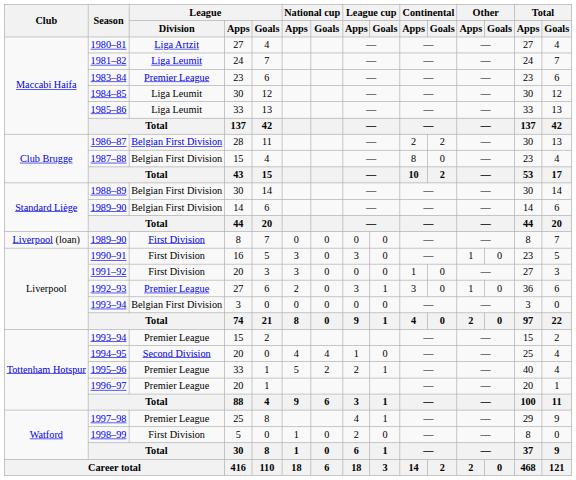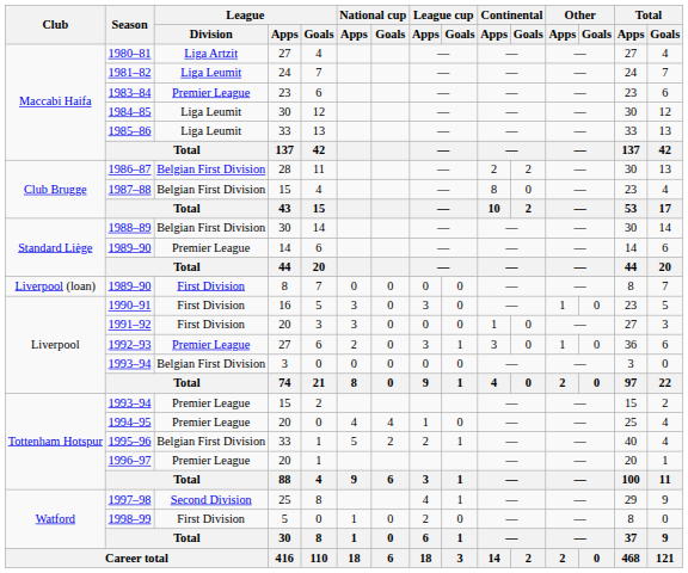 <table class=wikitable style=text-align:center>
 <tr>
 <th rowspan=2>Club</th>
 <th rowspan=2>Season</th>
 <th colspan=3>League</th>
 <th colspan=2>National cup</th>
 <th colspan=2>League cup</th>
 <th colspan=2>Continental</th>
 <th colspan=2>Other</th>
 <th colspan=2>Total</th>
 </tr>
 <tr>
 <th>Division</th>
 <th>Apps</th>
 <th>Goals</th>
 <th>Apps</th>
 <th>Goals</th>
 <th>Apps</th>
 <th>Goals</th>
 <th>Apps</th>
 <th>Goals</th>
 <th>Apps</th>
 <th>Goals</th>
 <th>Apps</th>
 <th>Goals</th>
 </tr>
 <tr>
 <td rowspan=6><a href='#'>Maccabi Haifa</a></td>
 <td><a href='#'>1980–81</a></td>
 <td><a href='#'>Liga Artzit</a></td>
 <td>27</td>
 <td>4</td>
 <td></td>
 <td></td>
 <td colspan=2>—</td>
 <td colspan=2>—</td>
 <td colspan=2>—</td>
 <td>27</td>
 <td>4</td>
 </tr>
 <tr>
 <td><a href='#'>1981–82</a></td>
 <td><a href='#'>Liga Leumit</a></td>
 <td>24</td>
 <td>7</td>
 <td></td>
 <td></td>
 <td colspan=2>—</td>
 <td colspan=2>—</td>
 <td colspan=2>—</td>
 <td>24</td>
 <td>7</td>
 </tr>
 <tr>
 <td><a href='#'>1983–84</a></td>
 <td><a href='#'>Premier League</a></td>
 <td>23</td>
 <td>6</td>
 <td></td>
 <td></td>
 <td colspan=2>—</td>
 <td colspan=2>—</td>
 <td colspan=2>—</td>
 <td>23</td>
 <td>6</td>
 </tr>
 <tr>
 <td><a href='#'>1984–85</a></td>
 <td>Liga Leumit</td>
 <td>30</td>
 <td>12</td>
 <td></td>
 <td></td>
 <td colspan=2>—</td>
 <td colspan=2>—</td>
 <td colspan=2>—</td>
 <td>30</td>
 <td>12</td>
 </tr>
 <tr>
 <td><a href='#'>1985–86</a></td>
 <td>Liga Leumit</td>
 <td>33</td>
 <td>13</td>
 <td></td>
 <td></td>
 <td colspan=2>—</td>
 <td colspan=2>—</td>
 <td colspan=2>—</td>
 <td>33</td>
 <td>13</td>
 </tr>
 <tr>
 <th colspan="2">Total</th>
 <th>137</th>
 <th>42</th>
 <th></th>
 <th></th>
 <th colspan=2>—</th>
 <th colspan=2>—</th>
 <th colspan=2>—</th>
 <th>137</th>
 <th>42</th>
 </tr>
 <tr>
 <td rowspan=3><a href='#'>Club Brugge</a></td>
 <td><a href='#'>1986–87</a></td>
 <td><a href='#'>Belgian First Division</a></td>
 <td>28</td>
 <td>11</td>
 <td></td>
 <td></td>
 <td colspan=2>—</td>
 <td>2</td>
 <td>2</td>
 <td colspan=2>—</td>
 <td>30</td>
 <td>13</td>
 </tr>
 <tr>
 <td><a href='#'>1987–88</a></td>
 <td>Belgian First Division</td>
 <td>15</td>
 <td>4</td>
 <td></td>
 <td></td>
 <td colspan=2>—</td>
 <td>8</td>
 <td>0</td>
 <td colspan=2>—</td>
 <td>23</td>
 <td>4</td>
 </tr>
 <tr>
 <th colspan="2">Total</th>
 <th>43</th>
 <th>15</th>
 <th></th>
 <th></th>
 <th colspan=2>—</th>
 <th>10</th>
 <th>2</th>
 <th colspan=2>—</th>
 <th>53</th>
 <th>17</th>
 </tr>
 <tr>
 <td rowspan=3><a href='#'>Standard Liège</a></td>
 <td><a href='#'>1988–89</a></td>
 <td>Belgian First Division</td>
 <td>30</td>
 <td>14</td>
 <td></td>
 <td></td>
 <td colspan=2>—</td>
 <td colspan=2>—</td>
 <td colspan=2>—</td>
 <td>30</td>
 <td>14</td>
 </tr>
 <tr>
 <td><a href='#'>1989–90</a></td>
-<td>Belgian First Division</td>
+<td>Premier League</td>
 <td>14</td>
 <td>6</td>
 <td></td>
 <td></td>
 <td colspan=2>—</td>
 <td colspan=2>—</td>
 <td colspan=2>—</td>
 <td>14</td>
 <td>6</td>
 </tr>
 <tr>
 <th colspan="2">Total</th>
 <th>44</th>
 <th>20</th>
 <th></th>
 <th></th>
 <th colspan=2>—</th>
 <th colspan=2>—</th>
 <th colspan=2>—</th>
 <th>44</th>
 <th>20</th>
 </tr>
 <tr>
 <td><a href='#'>Liverpool</a> (loan)</td>
 <td><a href='#'>1989–90</a></td>
 <td><a href='#'>First Division</a></td>
 <td>8</td>
 <td>7</td>
 <td>0</td>
 <td>0</td>
 <td>0</td>
 <td>0</td>
 <td colspan=2>—</td>
 <td colspan=2>—</td>
 <td>8</td>
 <td>7</td>
 </tr>
 <tr>
 <td rowspan=5>Liverpool</td>
 <td><a href='#'>1990–91</a></td>
 <td>First Division</td>
 <td>16</td>
 <td>5</td>
 <td>3</td>
 <td>0</td>
 <td>3</td>
 <td>0</td>
 <td colspan=2>—</td>
 <td>1</td>
 <td>0</td>
 <td>23</td>
 <td>5</td>
 </tr>
 <tr>
 <td><a href='#'>1991–92</a></td>
 <td>First Division</td>
 <td>20</td>
 <td>3</td>
 <td>3</td>
 <td>0</td>
 <td>0</td>
 <td>0</td>
 <td>1</td>
 <td>0</td>
 <td colspan=2>—</td>
 <td>27</td>
 <td>3</td>
 </tr>
 <tr>
 <td><a href='#'>1992–93</a></td>
 <td><a href='#'>Premier League</a></td>
 <td>27</td>
 <td>6</td>
 <td>2</td>
 <td>0</td>
 <td>3</td>
 <td>1</td>
 <td>3</td>
 <td>0</td>
 <td>1</td>
 <td>0</td>
 <td>36</td>
 <td>6</td>
 </tr>
 <tr>
 <td><a href='#'>1993–94</a></td>
 <td>Belgian First Division</td>
 <td>3</td>
 <td>0</td>
 <td>0</td>
 <td>0</td>
 <td>0</td>
 <td>0</td>
 <td colspan=2>—</td>
 <td colspan=2>—</td>
 <td>3</td>
 <td>0</td>
 </tr>
 <tr>
 <th colspan="2">Total</th>
 <th>74</th>
 <th>21</th>
 <th>8</th>
 <th>0</th>
 <th>9</th>
 <th>1</th>
 <th>4</th>
 <th>0</th>
 <th>2</th>
 <th>0</th>
 <th>97</th>
 <th>22</th>
 </tr>
 <tr>
 <td rowspan=5><a href='#'>Tottenham Hotspur</a></td>
 <td><a href='#'>1993–94</a></td>
 <td>Premier League</td>
 <td>15</td>
 <td>2</td>
 <td></td>
 <td></td>
 <td></td>
 <td></td>
 <td colspan=2>—</td>
 <td colspan=2>—</td>
 <td>15</td>
 <td>2</td>
 </tr>
 <tr>
 <td><a href='#'>1994–95</a></td>
-<td><a href='#'>Second Division</a></td>
+<td>Premier League</td>
 <td>20</td>
 <td>0</td>
 <td>4</td>
 <td>4</td>
 <td>1</td>
 <td>0</td>
 <td colspan=2>—</td>
 <td colspan=2>—</td>
 <td>25</td>
 <td>4</td>
 </tr>
 <tr>
 <td><a href='#'>1995–96</a></td>
-<td>Premier League</td>
+<td>Belgian First Division</td>
 <td>33</td>
 <td>1</td>
 <td>5</td>
 <td>2</td>
 <td>2</td>
 <td>1</td>
 <td colspan=2>—</td>
 <td colspan=2>—</td>
 <td>40</td>
 <td>4</td>
 </tr>
 <tr>
 <td><a href='#'>1996–97</a></td>
 <td>Premier League</td>
 <td>20</td>
 <td>1</td>
 <td></td>
 <td></td>
 <td></td>
 <td></td>
 <td colspan=2>—</td>
 <td colspan=2>—</td>
 <td>20</td>
 <td>1</td>
 </tr>
 <tr>
 <th colspan="2">Total</th>
 <th>88</th>
 <th>4</th>
 <th>9</th>
 <th>6</th>
 <th>3</th>
 <th>1</th>
 <th colspan=2>—</th>
 <th colspan=2>—</th>
 <th>100</th>
 <th>11</th>
 </tr>
 <tr>
 <td rowspan=3><a href='#'>Watford</a></td>
 <td><a href='#'>1997–98</a></td>
-<td>Premier League</td>
+<td><a href='#'>Second Division</a></td>
 <td>25</td>
 <td>8</td>
 <td></td>
 <td></td>
 <td>4</td>
 <td>1</td>
 <td colspan=2>—</td>
 <td colspan=2>—</td>
 <td>29</td>
 <td>9</td>
 </tr>
 <tr>
 <td><a href='#'>1998–99</a></td>
 <td>First Division</td>
 <td>5</td>
 <td>0</td>
 <td>1</td>
 <td>0</td>
 <td>2</td>
 <td>0</td>
 <td colspan=2>—</td>
 <td colspan=2>—</td>
 <td>8</td>
 <td>0</td>
 </tr>
 <tr>
 <th colspan="2">Total</th>
 <th>30</th>
 <th>8</th>
 <th>1</th>
 <th>0</th>
 <th>6</th>
 <th>1</th>
 <th colspan=2>—</th>
 <th colspan=2>—</th>
 <th>37</th>
 <th>9</th>
 </tr>
 <tr>
 <th colspan=3>Career total</th>
 <th>416</th>
 <th>110</th>
 <th>18</th>
 <th>6</th>
 <th>18</th>
 <th>3</th>
 <th>14</th>
 <th>2</th>
 <th>2</th>
 <th>0</th>
 <th>468</th>
 <th>121</th>
 </tr>
 </table>
